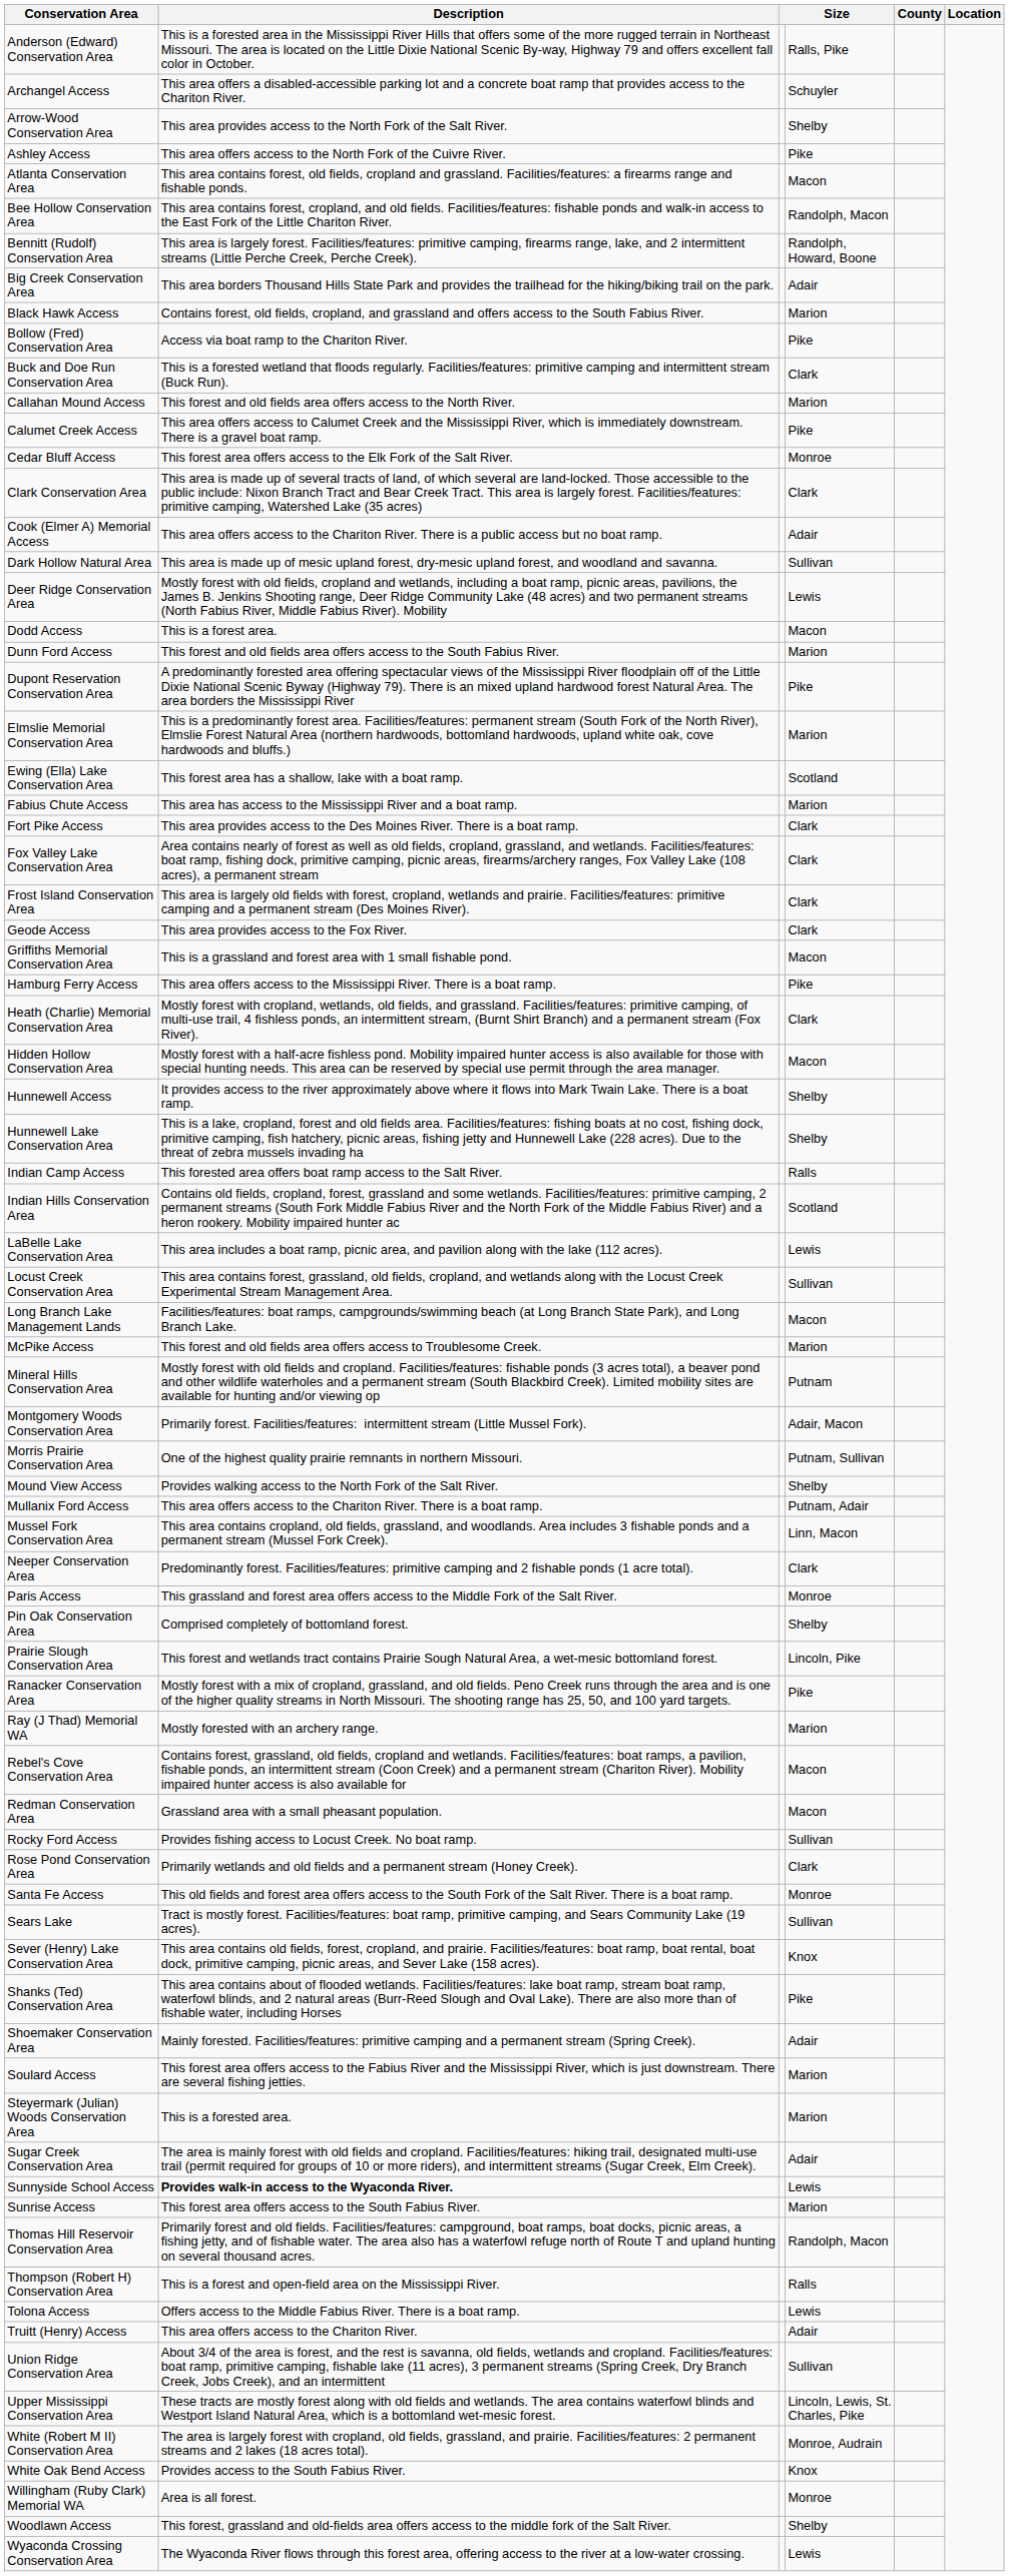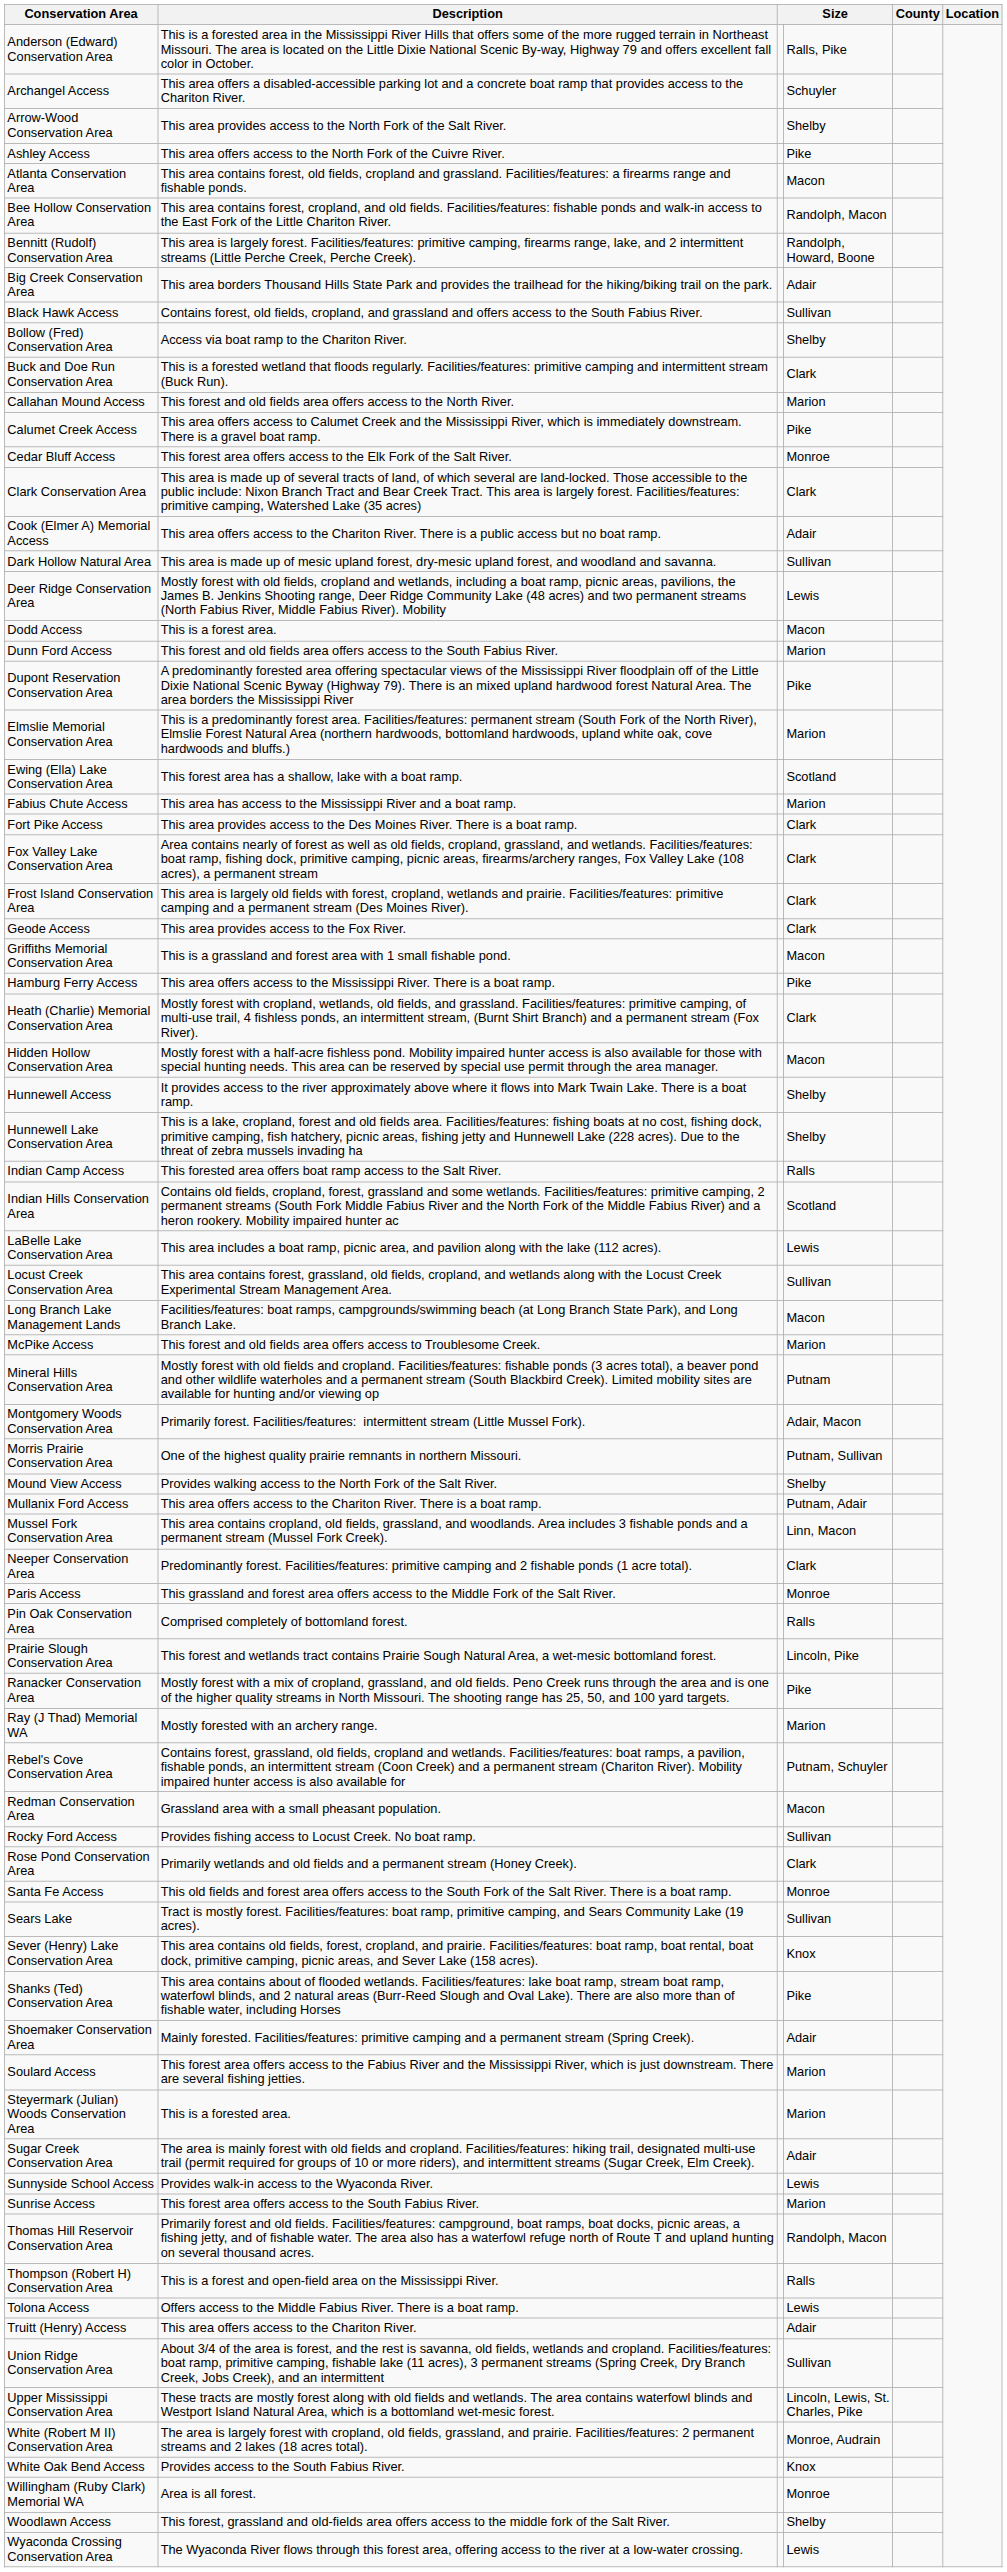 <table class="wikitable">
 <tr>
 <th>Conservation Area</th>
 <th>Description</th>
 <th colspan=2>Size</th>
 <th>County</th>
 <th>Location</th>
 </tr>
 <tr>
 <td>Anderson (Edward) Conservation Area</td>
 <td>This is a forested area in the Mississippi River Hills that offers some of the more rugged terrain in Northeast Missouri. The area is located on the Little Dixie National Scenic By-way, Highway 79 and offers excellent fall color in October. </td>
 <td></td>
 <td>Ralls, Pike</td>
 <td></td>
 </tr>
 <tr>
 <td>Archangel Access</td>
 <td>This area offers a disabled-accessible parking lot and a concrete boat ramp that provides access to the Chariton River.  </td>
 <td></td>
 <td>Schuyler</td>
 <td></td>
 </tr>
 <tr>
 <td>Arrow-Wood Conservation Area</td>
 <td>This area provides access to the North Fork of the Salt River.  </td>
 <td></td>
 <td>Shelby</td>
 <td></td>
 </tr>
 <tr>
 <td>Ashley Access</td>
 <td>This area offers access to the North Fork of the Cuivre River.</td>
 <td></td>
 <td>Pike</td>
 <td></td>
 </tr>
 <tr>
 <td>Atlanta Conservation Area</td>
 <td>This area contains forest, old fields, cropland and grassland. Facilities/features: a firearms range and fishable ponds. </td>
 <td></td>
 <td>Macon</td>
 <td></td>
 </tr>
 <tr>
 <td>Bee Hollow Conservation Area</td>
 <td>This area contains forest, cropland, and old fields. Facilities/features: fishable ponds and walk-in access to the East Fork of the Little Chariton River.  </td>
 <td></td>
 <td>Randolph, Macon</td>
 <td></td>
 </tr>
 <tr>
 <td>Bennitt (Rudolf) Conservation Area</td>
 <td>This area is largely forest. Facilities/features: primitive camping, firearms range,  lake, and 2 intermittent streams (Little Perche Creek, Perche Creek).  </td>
 <td></td>
 <td>Randolph, Howard, Boone</td>
 <td></td>
 </tr>
 <tr>
 <td>Big Creek Conservation Area</td>
 <td>This area borders Thousand Hills State Park and provides the trailhead for the hiking/biking trail on the park. </td>
 <td></td>
 <td>Adair</td>
 <td></td>
 </tr>
 <tr>
 <td>Black Hawk Access</td>
 <td>Contains forest, old fields, cropland, and grassland and offers access to the South Fabius River.  </td>
 <td></td>
-<td>Marion</td>
+<td>Sullivan</td>
 <td></td>
 </tr>
 <tr>
 <td>Bollow (Fred) Conservation Area</td>
 <td>Access via boat ramp to the Chariton River. </td>
 <td></td>
-<td>Pike</td>
+<td>Shelby</td>
 <td></td>
 </tr>
 <tr>
 <td>Buck and Doe Run Conservation Area</td>
 <td>This is a forested wetland that floods regularly. Facilities/features: primitive camping and intermittent stream (Buck Run).</td>
 <td></td>
 <td>Clark</td>
 <td></td>
 </tr>
 <tr>
 <td>Callahan Mound Access</td>
 <td>This forest and old fields area offers access to the North River.  </td>
 <td></td>
 <td>Marion</td>
 <td></td>
 </tr>
 <tr>
 <td>Calumet Creek Access</td>
 <td>This area offers access to Calumet Creek and the Mississippi River, which is immediately downstream. There is a gravel boat ramp.  </td>
 <td></td>
 <td>Pike</td>
 <td></td>
 </tr>
 <tr>
 <td>Cedar Bluff Access</td>
 <td>This forest area offers access to the Elk Fork of the Salt River. </td>
 <td></td>
 <td>Monroe</td>
 <td></td>
 </tr>
 <tr>
 <td>Clark Conservation Area</td>
 <td>This area is made up of several tracts of land, of which several are land-locked. Those accessible to the public include: Nixon Branch Tract and Bear Creek Tract.  This area is largely forest. Facilities/features: primitive camping, Watershed Lake (35 acres) </td>
 <td></td>
 <td>Clark</td>
 <td></td>
 </tr>
 <tr>
 <td>Cook (Elmer A) Memorial Access</td>
 <td>This area offers access to the Chariton River. There is a public access but no boat ramp.  </td>
 <td></td>
 <td>Adair</td>
 <td></td>
 </tr>
 <tr>
 <td>Dark Hollow Natural Area</td>
 <td>This area is made up of mesic upland forest, dry-mesic upland forest, and woodland and savanna. </td>
 <td></td>
 <td>Sullivan</td>
 <td></td>
 </tr>
 <tr>
 <td>Deer Ridge Conservation Area</td>
 <td>Mostly forest with old fields, cropland and wetlands, including a boat ramp, picnic areas, pavilions, the James B. Jenkins Shooting range, Deer Ridge Community Lake (48 acres) and two permanent streams (North Fabius River, Middle Fabius River).  Mobility </td>
 <td></td>
 <td>Lewis</td>
 <td></td>
 </tr>
 <tr>
 <td>Dodd Access</td>
 <td>This is a forest area.</td>
 <td></td>
 <td>Macon</td>
 <td></td>
 </tr>
 <tr>
 <td>Dunn Ford Access</td>
 <td>This forest and old fields area offers access to the South Fabius River. </td>
 <td></td>
 <td>Marion</td>
 <td></td>
 </tr>
 <tr>
 <td>Dupont Reservation Conservation Area</td>
 <td>A predominantly forested area offering spectacular views of the Mississippi River floodplain off of the Little Dixie National Scenic Byway (Highway 79). There is an  mixed upland hardwood forest Natural Area. The area borders the Mississippi River </td>
 <td></td>
 <td>Pike</td>
 <td></td>
 </tr>
 <tr>
 <td>Elmslie Memorial Conservation Area</td>
 <td>This is a predominantly forest area. Facilities/features: permanent stream (South Fork of the North River), Elmslie Forest Natural Area (northern hardwoods, bottomland hardwoods, upland white oak, cove hardwoods and bluffs.) </td>
 <td></td>
 <td>Marion</td>
 <td></td>
 </tr>
 <tr>
 <td>Ewing (Ella) Lake Conservation Area</td>
 <td>This forest area has a shallow,  lake with a boat ramp.  </td>
 <td></td>
 <td>Scotland</td>
 <td></td>
 </tr>
 <tr>
 <td>Fabius Chute Access</td>
 <td>This area has access to the Mississippi River and a boat ramp. </td>
 <td></td>
 <td>Marion</td>
 <td></td>
 </tr>
 <tr>
 <td>Fort Pike Access</td>
 <td>This area provides access to the Des Moines River. There is a boat ramp.</td>
 <td></td>
 <td>Clark</td>
 <td></td>
 </tr>
 <tr>
 <td>Fox Valley Lake Conservation Area</td>
 <td>Area contains nearly  of forest as well as old fields, cropland, grassland, and wetlands. Facilities/features: boat ramp, fishing dock, primitive camping, picnic areas, firearms/archery ranges, Fox Valley Lake (108 acres), a permanent stream </td>
 <td></td>
 <td>Clark</td>
 <td></td>
 </tr>
 <tr>
 <td>Frost Island Conservation Area</td>
 <td>This area is largely old fields with forest, cropland, wetlands and prairie. Facilities/features: primitive camping and a permanent stream (Des Moines River). </td>
 <td></td>
 <td>Clark</td>
 <td></td>
 </tr>
 <tr>
 <td>Geode Access</td>
 <td>This area provides access to the Fox River. </td>
 <td></td>
 <td>Clark</td>
 <td></td>
 </tr>
 <tr>
 <td>Griffiths Memorial Conservation Area</td>
 <td>This is a grassland and forest area with 1 small fishable pond. </td>
 <td></td>
 <td>Macon</td>
 <td></td>
 </tr>
 <tr>
 <td>Hamburg Ferry Access</td>
 <td>This area offers access to the Mississippi River. There is a boat ramp. </td>
 <td></td>
 <td>Pike</td>
 <td></td>
 </tr>
 <tr>
 <td>Heath (Charlie) Memorial Conservation Area</td>
 <td>Mostly forest with cropland, wetlands, old fields, and grassland. Facilities/features: primitive camping,  of multi-use trail, 4 fishless ponds, an intermittent stream, (Burnt Shirt Branch) and a permanent stream (Fox River).</td>
 <td></td>
 <td>Clark</td>
 <td></td>
 </tr>
 <tr>
 <td>Hidden Hollow Conservation Area</td>
 <td>Mostly forest with a half-acre fishless pond. Mobility impaired hunter access is also available for those with special hunting needs. This area can be reserved by special use permit through the area manager. </td>
 <td></td>
 <td>Macon</td>
 <td></td>
 </tr>
 <tr>
 <td>Hunnewell Access</td>
 <td>It provides access to the river approximately  above where it flows into Mark Twain Lake. There is a boat ramp. </td>
 <td></td>
 <td>Shelby</td>
 <td></td>
 </tr>
 <tr>
 <td>Hunnewell Lake Conservation Area</td>
 <td>This is a lake, cropland, forest and old fields area. Facilities/features: fishing boats at no cost, fishing dock, primitive camping, fish hatchery, picnic areas, fishing jetty and Hunnewell Lake (228 acres). Due to the threat of zebra mussels invading ha </td>
 <td></td>
 <td>Shelby</td>
 <td></td>
 </tr>
 <tr>
 <td>Indian Camp Access</td>
 <td>This forested area offers boat ramp access to the Salt River. </td>
 <td></td>
 <td>Ralls</td>
 <td></td>
 </tr>
 <tr>
 <td>Indian Hills Conservation Area</td>
 <td>Contains old fields, cropland, forest, grassland and some wetlands. Facilities/features: primitive camping, 2 permanent streams (South Fork Middle Fabius River and the North Fork of the Middle Fabius River) and a heron rookery. Mobility impaired hunter ac </td>
 <td></td>
 <td>Scotland</td>
 <td></td>
 </tr>
 <tr>
 <td>LaBelle Lake Conservation Area</td>
 <td>This area includes a boat ramp, picnic area, and pavilion along with the lake (112 acres).</td>
 <td></td>
 <td>Lewis</td>
 <td></td>
 </tr>
 <tr>
 <td>Locust Creek Conservation Area</td>
 <td>This area contains forest, grassland, old fields, cropland, and wetlands along with the Locust Creek Experimental Stream Management Area.  </td>
 <td></td>
 <td>Sullivan</td>
 <td></td>
 </tr>
 <tr>
 <td>Long Branch Lake Management Lands</td>
 <td>Facilities/features: boat ramps, campgrounds/swimming beach (at Long Branch State Park), and Long Branch Lake. </td>
 <td></td>
 <td>Macon</td>
 <td></td>
 </tr>
 <tr>
 <td>McPike Access</td>
 <td>This forest and old fields area offers access to Troublesome Creek.  </td>
 <td></td>
 <td>Marion</td>
 <td></td>
 </tr>
 <tr>
 <td>Mineral Hills Conservation Area</td>
 <td>Mostly forest with old fields and cropland. Facilities/features: fishable ponds (3 acres total), a beaver pond and other wildlife waterholes and a permanent stream (South Blackbird Creek). Limited mobility sites are available for hunting and/or viewing op </td>
 <td></td>
 <td>Putnam</td>
 <td></td>
 </tr>
 <tr>
 <td>Montgomery Woods Conservation Area</td>
 <td>Primarily forest. Facilities/features:  intermittent stream (Little Mussel Fork).  </td>
 <td></td>
 <td>Adair, Macon</td>
 <td></td>
 </tr>
 <tr>
 <td>Morris Prairie Conservation Area</td>
 <td>One of the highest quality prairie remnants in northern Missouri.</td>
 <td></td>
 <td>Putnam, Sullivan</td>
 <td></td>
 </tr>
 <tr>
 <td>Mound View Access</td>
 <td>Provides walking access to the North Fork of the Salt River.  </td>
 <td></td>
 <td>Shelby</td>
 <td></td>
 </tr>
 <tr>
 <td>Mullanix Ford Access</td>
 <td>This area offers access to the Chariton River. There is a boat ramp. </td>
 <td></td>
 <td>Putnam, Adair</td>
 <td></td>
 </tr>
 <tr>
 <td>Mussel Fork Conservation Area</td>
 <td>This area contains cropland, old fields, grassland, and woodlands. Area includes 3 fishable ponds and a permanent stream (Mussel Fork Creek).  </td>
 <td></td>
 <td>Linn, Macon</td>
 <td></td>
 </tr>
 <tr>
 <td>Neeper Conservation Area</td>
 <td>Predominantly forest. Facilities/features: primitive camping and 2 fishable ponds (1 acre total). </td>
 <td></td>
 <td>Clark</td>
 <td></td>
 </tr>
 <tr>
 <td>Paris Access</td>
 <td>This grassland and forest area offers access to the Middle Fork of the Salt River.</td>
 <td></td>
 <td>Monroe</td>
 <td></td>
 </tr>
 <tr>
 <td>Pin Oak Conservation Area</td>
 <td>Comprised completely of bottomland forest. </td>
 <td></td>
-<td>Shelby</td>
+<td>Ralls</td>
 <td></td>
 </tr>
 <tr>
 <td>Prairie Slough Conservation Area</td>
 <td>This forest and wetlands tract contains Prairie Sough Natural Area, a wet-mesic bottomland forest. </td>
 <td></td>
 <td>Lincoln, Pike</td>
 <td></td>
 </tr>
 <tr>
 <td>Ranacker Conservation Area</td>
 <td>Mostly forest with a mix of cropland, grassland, and old fields. Peno Creek runs through the area and is one of the higher quality streams in North Missouri. The shooting range has 25, 50, and 100 yard targets.  </td>
 <td></td>
 <td>Pike</td>
 <td></td>
 </tr>
 <tr>
 <td>Ray (J Thad) Memorial WA</td>
 <td>Mostly forested with an archery range.</td>
 <td></td>
 <td>Marion</td>
 <td></td>
 </tr>
 <tr>
 <td>Rebel's Cove Conservation Area</td>
 <td>Contains forest, grassland, old fields, cropland and wetlands. Facilities/features: boat ramps, a pavilion, fishable ponds, an intermittent stream (Coon Creek) and a permanent stream (Chariton River). Mobility impaired hunter access is also available for </td>
 <td></td>
-<td>Macon</td>
+<td>Putnam, Schuyler</td>
 <td></td>
 </tr>
 <tr>
 <td>Redman Conservation Area</td>
 <td>Grassland area with a small pheasant population. </td>
 <td></td>
 <td>Macon</td>
 <td></td>
 </tr>
 <tr>
 <td>Rocky Ford Access</td>
 <td>Provides fishing access to Locust Creek. No boat ramp. </td>
 <td></td>
 <td>Sullivan</td>
 <td></td>
 </tr>
 <tr>
 <td>Rose Pond Conservation Area</td>
 <td>Primarily wetlands and old fields and a permanent stream (Honey Creek). </td>
 <td></td>
 <td>Clark</td>
 <td></td>
 </tr>
 <tr>
 <td>Santa Fe Access</td>
 <td>This old fields and forest area offers access to the South Fork of the Salt River. There is a boat ramp. </td>
 <td></td>
 <td>Monroe</td>
 <td></td>
 </tr>
 <tr>
 <td>Sears Lake</td>
 <td>Tract is mostly forest. Facilities/features: boat ramp, primitive camping, and Sears Community Lake (19 acres). </td>
 <td></td>
 <td>Sullivan</td>
 <td></td>
 </tr>
 <tr>
 <td>Sever (Henry) Lake Conservation Area</td>
 <td>This area contains old fields, forest, cropland, and prairie. Facilities/features: boat ramp, boat rental, boat dock, primitive camping, picnic areas, and Sever Lake (158 acres). </td>
 <td></td>
 <td>Knox</td>
 <td></td>
 </tr>
 <tr>
 <td>Shanks (Ted) Conservation Area</td>
 <td>This area contains about  of flooded wetlands. Facilities/features: lake boat ramp, stream boat ramp, waterfowl blinds, and 2 natural areas (Burr-Reed Slough and Oval Lake). There are also more than  of fishable water, including Horses </td>
 <td></td>
 <td>Pike</td>
 <td></td>
 </tr>
 <tr>
 <td>Shoemaker Conservation Area</td>
 <td>Mainly forested. Facilities/features: primitive camping and a permanent stream (Spring Creek).</td>
 <td></td>
 <td>Adair</td>
 <td></td>
 </tr>
 <tr>
 <td>Soulard Access</td>
 <td>This forest area offers access to the Fabius River and the Mississippi River, which is just downstream. There are several fishing jetties. </td>
 <td></td>
 <td>Marion</td>
 <td></td>
 </tr>
 <tr>
 <td>Steyermark (Julian) Woods Conservation Area</td>
 <td>This is a forested area.</td>
 <td></td>
 <td>Marion</td>
 <td></td>
 </tr>
 <tr>
 <td>Sugar Creek Conservation Area</td>
 <td>The area is mainly forest with old fields and cropland. Facilities/features: hiking trail, designated multi-use trail (permit required for groups of 10 or more riders), and intermittent streams (Sugar Creek, Elm Creek).  </td>
 <td></td>
 <td>Adair</td>
 <td></td>
 </tr>
 <tr>
 <td>Sunnyside School Access</td>
-<td><strong>Provides walk-in access to the Wyaconda River. </strong></td>
+<td>Provides walk-in access to the Wyaconda River. </td>
 <td></td>
 <td>Lewis</td>
 <td></td>
 </tr>
 <tr>
 <td>Sunrise Access</td>
 <td>This forest area offers access to the South Fabius River.</td>
 <td></td>
 <td>Marion</td>
 <td></td>
 </tr>
 <tr>
 <td>Thomas Hill Reservoir Conservation Area</td>
 <td>Primarily forest and old fields. Facilities/features: campground, boat ramps, boat docks, picnic areas, a fishing jetty, and  of fishable water. The area also has a waterfowl refuge north of Route T and upland hunting on several thousand acres.</td>
 <td></td>
 <td>Randolph, Macon</td>
 <td></td>
 </tr>
 <tr>
 <td>Thompson (Robert H) Conservation Area</td>
 <td>This is a forest and open-field area on the Mississippi River.</td>
 <td></td>
 <td>Ralls</td>
 <td></td>
 </tr>
 <tr>
 <td>Tolona Access</td>
 <td>Offers access to the Middle Fabius River. There is a boat ramp. </td>
 <td></td>
 <td>Lewis</td>
 <td></td>
 </tr>
 <tr>
 <td>Truitt (Henry) Access</td>
 <td>This area offers access to the Chariton River.</td>
 <td></td>
 <td>Adair</td>
 <td></td>
 </tr>
 <tr>
 <td>Union Ridge Conservation Area</td>
 <td>About 3/4 of the area is forest, and the rest is savanna, old fields, wetlands and cropland. Facilities/features: boat ramp, primitive camping, fishable lake (11 acres), 3 permanent streams (Spring Creek, Dry Branch Creek, Jobs Creek), and an intermittent </td>
 <td></td>
 <td>Sullivan</td>
 <td></td>
 </tr>
 <tr>
 <td>Upper Mississippi Conservation Area</td>
 <td>These tracts are mostly forest along with old fields and wetlands. The area contains waterfowl blinds and Westport Island Natural Area, which is a bottomland wet-mesic forest.  </td>
 <td></td>
 <td>Lincoln, Lewis, St. Charles, Pike</td>
 <td></td>
 </tr>
 <tr>
 <td>White (Robert M II) Conservation Area</td>
 <td>The area is largely forest with cropland, old fields, grassland, and prairie. Facilities/features: 2 permanent streams and 2 lakes (18 acres total). </td>
 <td></td>
 <td>Monroe, Audrain</td>
 <td></td>
 </tr>
 <tr>
 <td>White Oak Bend Access</td>
 <td>Provides access to the South Fabius River. </td>
 <td></td>
 <td>Knox</td>
 <td></td>
 </tr>
 <tr>
 <td>Willingham (Ruby Clark) Memorial WA</td>
 <td>Area is all forest. </td>
 <td></td>
 <td>Monroe</td>
 <td></td>
 </tr>
 <tr>
 <td>Woodlawn Access</td>
 <td>This forest, grassland and old-fields area offers access to the middle fork of the Salt River. </td>
 <td></td>
 <td>Shelby</td>
 <td></td>
 </tr>
 <tr>
 <td>Wyaconda Crossing Conservation Area</td>
 <td>The Wyaconda River flows through this forest area, offering access to the river at a low-water crossing. </td>
 <td></td>
 <td>Lewis</td>
 <td></td>
 </tr>
 </table>
